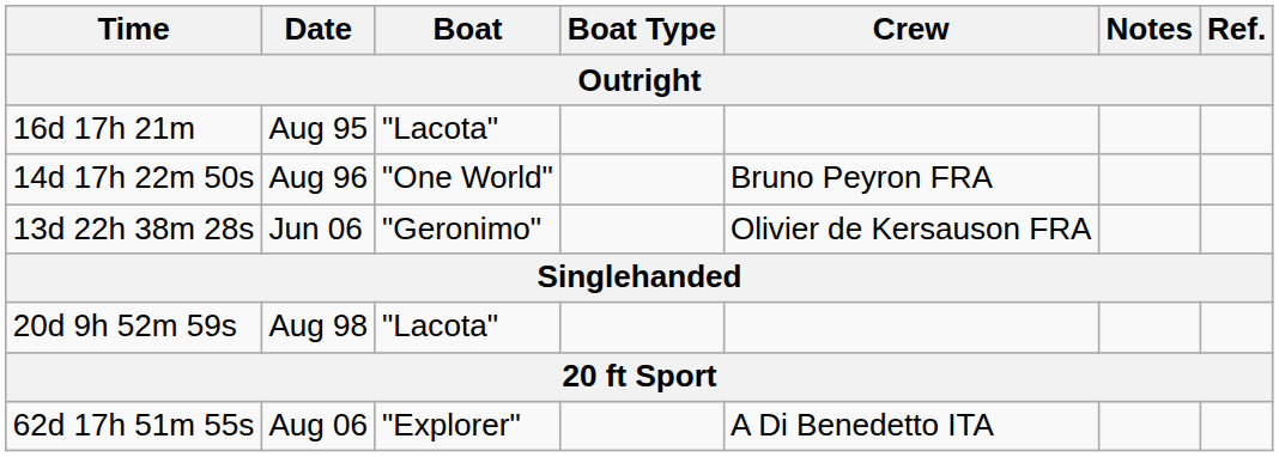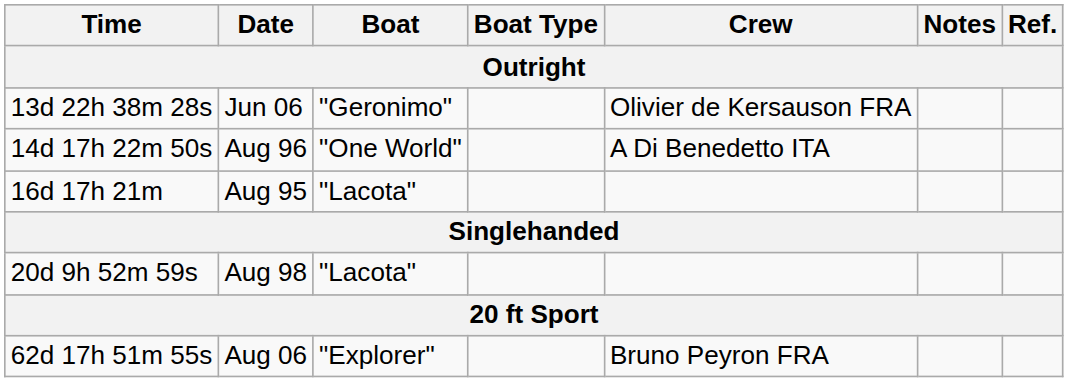 <table class="wikitable sortable">
 <tr>
 <th>Time</th>
 <th>Date</th>
 <th>Boat</th>
 <th>Boat Type</th>
 <th>Crew</th>
 <th>Notes</th>
 <th>Ref.</th>
 </tr>
 <tr>
 <th colspan=7>Outright</th>
 </tr>
 <tr>
-<td>16d 17h 21m</td>
-<td>Aug 95</td>
-<td>"Lacota"</td>
+<td>13d 22h 38m 28s</td>
+<td>Jun 06</td>
+<td>"Geronimo"</td>
 <td></td>
-<td></td>
+<td>Olivier de Kersauson	FRA</td>
 <td></td>
 <td></td>
 </tr>
 <tr>
 <td>14d 17h 22m 50s</td>
 <td>Aug 96</td>
 <td>"One World"</td>
 <td></td>
-<td>Bruno Peyron	FRA</td>
+<td>A Di Benedetto	ITA</td>
 <td></td>
 <td></td>
 </tr>
 <tr>
-<td>13d 22h 38m 28s</td>
-<td>Jun 06</td>
-<td>"Geronimo"</td>
+<td>16d 17h 21m</td>
+<td>Aug 95</td>
+<td>"Lacota"</td>
 <td></td>
-<td>Olivier de Kersauson	FRA</td>
+<td></td>
 <td></td>
 <td></td>
 </tr>
 <tr>
 <th colspan=7>Singlehanded</th>
 </tr>
 <tr>
 <td>20d 9h 52m 59s</td>
 <td>Aug 98</td>
 <td>"Lacota"</td>
 <td></td>
 <td></td>
 <td></td>
 <td></td>
 </tr>
 <tr>
 <th colspan=7>20 ft Sport</th>
 </tr>
 <tr>
 <td>62d 17h 51m 55s</td>
 <td>Aug 06</td>
 <td>"Explorer"</td>
 <td></td>
-<td>A Di Benedetto	ITA</td>
+<td>Bruno Peyron	FRA</td>
 <td></td>
 <td></td>
 </tr>
 </table>
